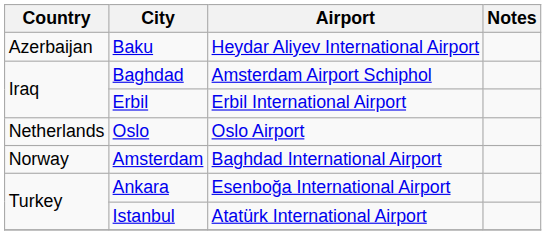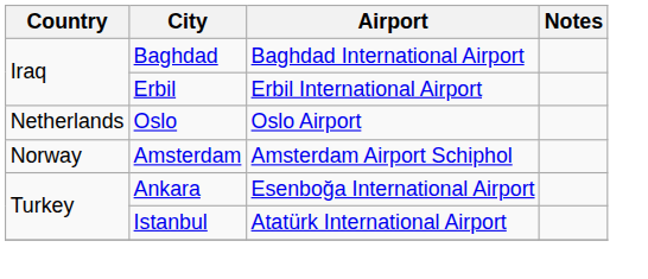 <table class="wikitable sortable">
 <tr>
 <th>Country</th>
 <th>City</th>
 <th>Airport</th>
 <th>Notes</th>
 </tr>
 <tr>
-<td>Azerbaijan</td>
-<td><a href='#'>Baku</a></td>
-<td><a href='#'>Heydar Aliyev International Airport</a></td>
-<td></td>
-</tr>
-<tr>
 <td rowspan="2">Iraq</td>
 <td><a href='#'>Baghdad</a></td>
-<td><a href='#'>Amsterdam Airport Schiphol</a></td>
+<td><a href='#'>Baghdad International Airport</a></td>
 <td></td>
 </tr>
 <tr>
 <td><a href='#'>Erbil</a></td>
 <td><a href='#'>Erbil International Airport</a></td>
 <td></td>
 </tr>
 <tr>
 <td>Netherlands</td>
 <td><a href='#'>Oslo</a></td>
 <td><a href='#'>Oslo Airport</a></td>
 <td></td>
 </tr>
 <tr>
 <td>Norway</td>
 <td><a href='#'>Amsterdam</a></td>
-<td><a href='#'>Baghdad International Airport</a></td>
+<td><a href='#'>Amsterdam Airport Schiphol</a></td>
 <td></td>
 </tr>
 <tr>
 <td rowspan="2">Turkey</td>
 <td><a href='#'>Ankara</a></td>
 <td><a href='#'>Esenboğa International Airport</a></td>
 <td></td>
 </tr>
 <tr>
 <td><a href='#'>Istanbul</a></td>
 <td><a href='#'>Atatürk International Airport</a></td>
 <td></td>
 </tr>
 <tr>
 </tr>
 </table>
